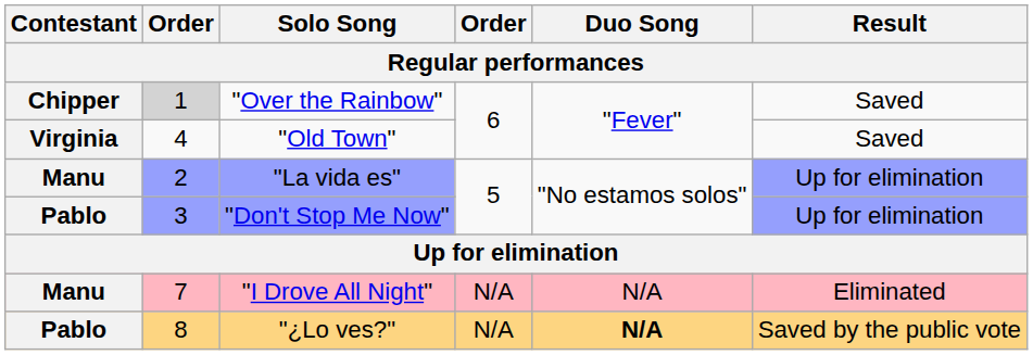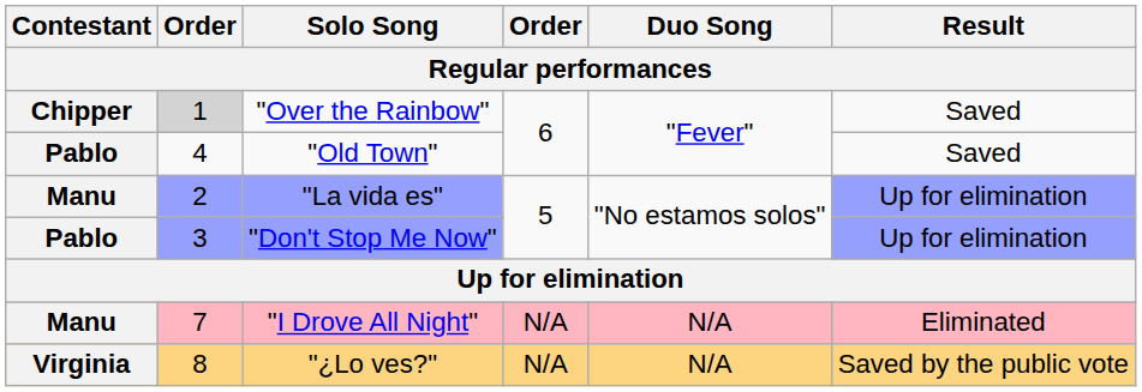 <table class="wikitable plainrowheaders" style="text-align:center;">
 <tr>
 <th scope="col">Contestant</th>
 <th scope="col">Order</th>
 <th scope="col">Solo Song</th>
 <th scope="col">Order</th>
 <th scope="col">Duo Song</th>
 <th scope="col">Result</th>
 </tr>
 <tr>
 <th colspan="6">Regular performances</th>
 </tr>
 <tr>
 <th scope="row">Chipper</th>
 <td style="background: lightgrey;">1</td>
 <td>"<a href='#'>Over the Rainbow</a>"</td>
 <td rowspan="2">6</td>
 <td rowspan="2">"<a href='#'>Fever</a>"</td>
 <td>Saved</td>
 </tr>
 <tr>
-<th scope="row">Virginia</th>
+<th scope="row">Pablo</th>
 <td>4</td>
 <td>"<a href='#'>Old Town</a>"</td>
 <td>Saved</td>
 </tr>
 <tr>
 <th scope="row">Manu</th>
 <td style="background:#959ffd;">2</td>
 <td style="background:#959ffd;">"La vida es"</td>
 <td rowspan="2">5</td>
 <td rowspan="2">"No estamos solos"</td>
 <td style="background:#959ffd;">Up for elimination</td>
 </tr>
 <tr>
 <th scope="row">Pablo</th>
 <td style="background:#959ffd;">3</td>
 <td style="background:#959ffd;">"<a href='#'>Don't Stop Me Now</a>"</td>
 <td style="background:#959ffd;">Up for elimination</td>
 </tr>
 <tr>
 <th colspan="6">Up for elimination</th>
 </tr>
 <tr style="background:lightpink;">
 <th scope="row">Manu</th>
 <td>7</td>
 <td>"<a href='#'>I Drove All Night</a>"</td>
 <td>N/A</td>
 <td>N/A</td>
 <td>Eliminated</td>
 </tr>
 <tr style="background:#fdd581;">
-<th scope="row">Pablo</th>
+<th scope="row">Virginia</th>
 <td>8</td>
 <td>"¿Lo ves?"</td>
 <td>N/A</td>
-<td><strong>N/A</strong></td>
+<td>N/A</td>
 <td>Saved by the public vote</td>
 </tr>
 </table>
